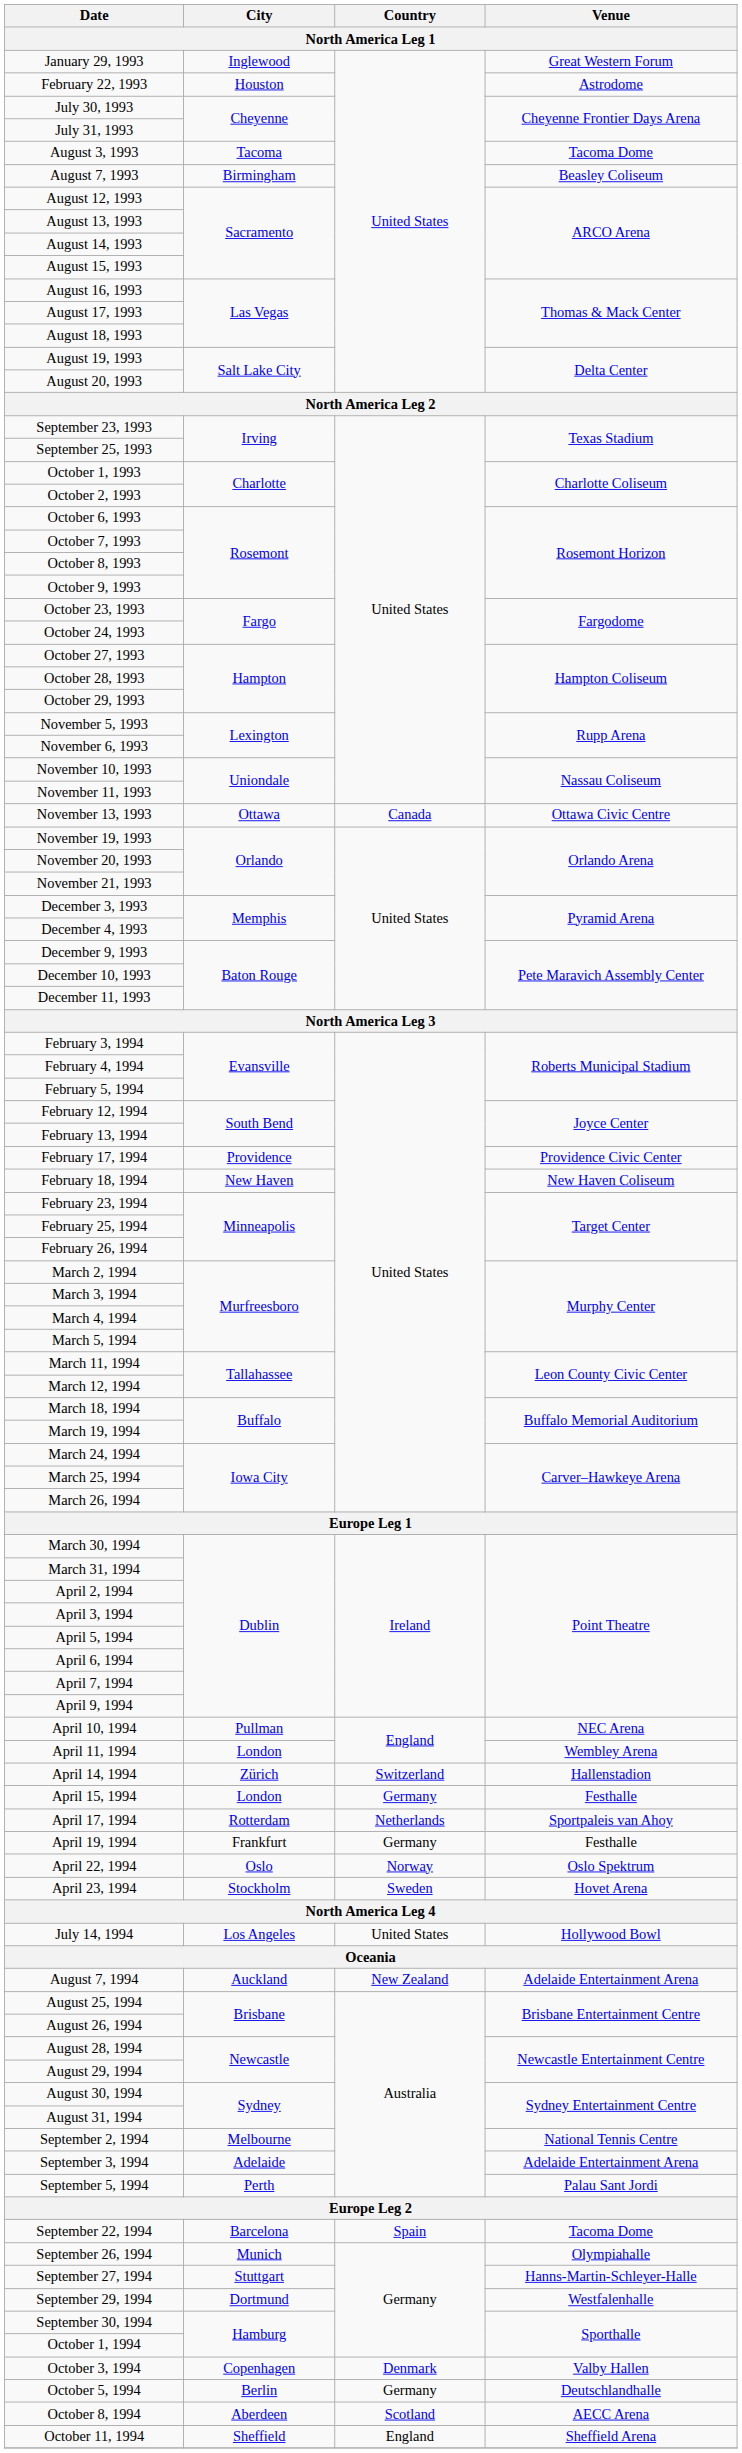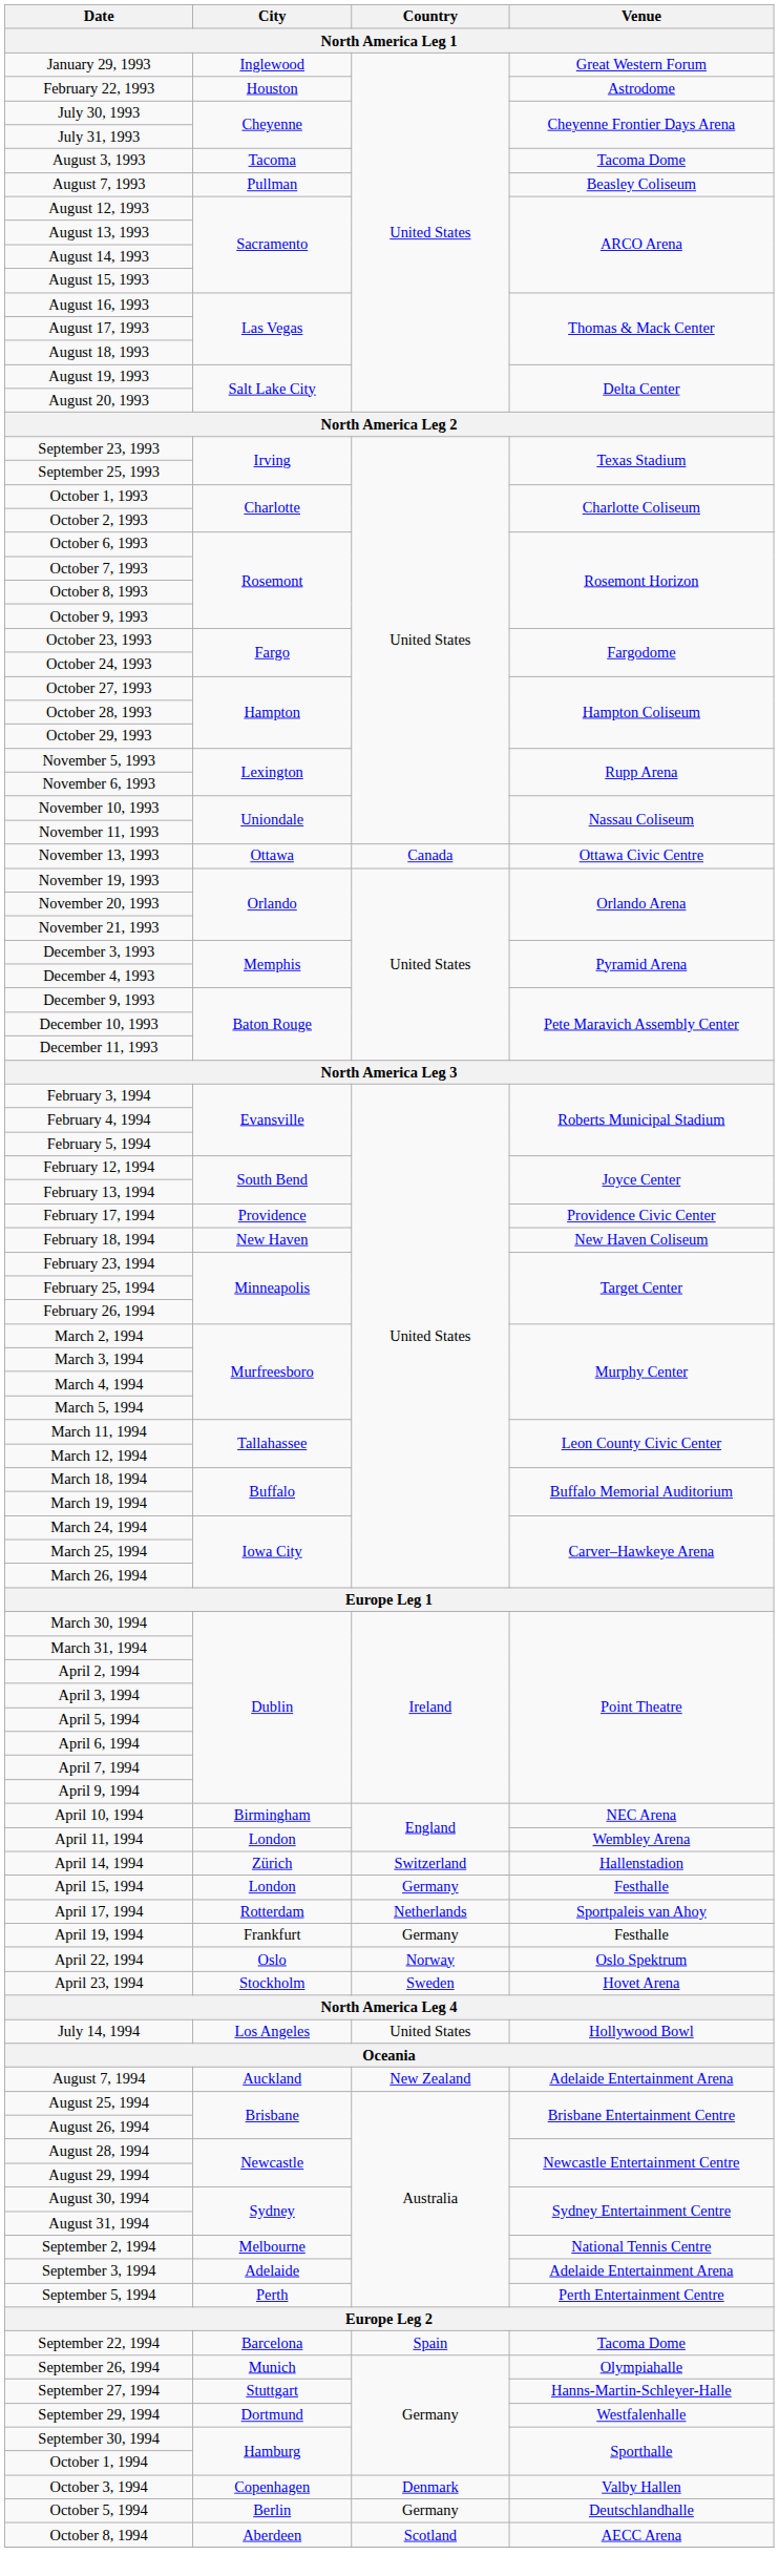 <table class="wikitable" style="text-align:center;">
 <tr>
 <th scope="col" style="width:12em;">Date</th>
 <th scope="col" style="width:10em;">City</th>
 <th scope="col" style="width:10em;">Country</th>
 <th scope="col" style="width:17em;">Venue</th>
 </tr>
 <tr>
 <th scope="row" colspan="4">North America Leg 1</th>
 </tr>
 <tr>
 <td>January 29, 1993</td>
 <td><a href='#'>Inglewood</a></td>
 <td rowspan="15"><a href='#'>United States</a></td>
 <td><a href='#'>Great Western Forum</a></td>
 </tr>
 <tr>
 <td>February 22, 1993</td>
 <td><a href='#'>Houston</a></td>
 <td><a href='#'>Astrodome</a></td>
 </tr>
 <tr>
 <td>July 30, 1993</td>
 <td rowspan="2"><a href='#'>Cheyenne</a></td>
 <td rowspan="2"><a href='#'>Cheyenne Frontier Days Arena</a></td>
 </tr>
 <tr>
 <td>July 31, 1993</td>
 </tr>
 <tr>
 <td>August 3, 1993</td>
 <td><a href='#'>Tacoma</a></td>
 <td><a href='#'>Tacoma Dome</a></td>
 </tr>
 <tr>
 <td>August 7, 1993</td>
-<td><a href='#'>Birmingham</a></td>
+<td><a href='#'>Pullman</a></td>
 <td><a href='#'>Beasley Coliseum</a></td>
 </tr>
 <tr>
 <td>August 12, 1993</td>
 <td rowspan="4"><a href='#'>Sacramento</a></td>
 <td rowspan="4"><a href='#'>ARCO Arena</a></td>
 </tr>
 <tr>
 <td>August 13, 1993</td>
 </tr>
 <tr>
 <td>August 14, 1993</td>
 </tr>
 <tr>
 <td>August 15, 1993</td>
 </tr>
 <tr>
 <td>August 16, 1993</td>
 <td rowspan="3"><a href='#'>Las Vegas</a></td>
 <td rowspan="3"><a href='#'>Thomas & Mack Center</a></td>
 </tr>
 <tr>
 <td>August 17, 1993</td>
 </tr>
 <tr>
 <td>August 18, 1993</td>
 </tr>
 <tr>
 <td>August 19, 1993</td>
 <td rowspan="2"><a href='#'>Salt Lake City</a></td>
 <td rowspan="2"><a href='#'>Delta Center</a></td>
 </tr>
 <tr>
 <td>August 20, 1993</td>
 </tr>
 <tr>
 <th scope="row" colspan="4">North America Leg 2</th>
 </tr>
 <tr>
 <td>September 23, 1993</td>
 <td rowspan="2"><a href='#'>Irving</a></td>
 <td rowspan="17">United States</td>
 <td rowspan="2"><a href='#'>Texas Stadium</a></td>
 </tr>
 <tr>
 <td>September 25, 1993</td>
 </tr>
 <tr>
 <td>October 1, 1993</td>
 <td rowspan="2"><a href='#'>Charlotte</a></td>
 <td rowspan="2"><a href='#'>Charlotte Coliseum</a></td>
 </tr>
 <tr>
 <td>October 2, 1993</td>
 </tr>
 <tr>
 <td>October 6, 1993</td>
 <td rowspan="4"><a href='#'>Rosemont</a></td>
 <td rowspan="4"><a href='#'>Rosemont Horizon</a></td>
 </tr>
 <tr>
 <td>October 7, 1993</td>
 </tr>
 <tr>
 <td>October 8, 1993</td>
 </tr>
 <tr>
 <td>October 9, 1993</td>
 </tr>
 <tr>
 <td>October 23, 1993</td>
 <td rowspan="2"><a href='#'>Fargo</a></td>
 <td rowspan="2"><a href='#'>Fargodome</a></td>
 </tr>
 <tr>
 <td>October 24, 1993</td>
 </tr>
 <tr>
 <td>October 27, 1993</td>
 <td rowspan="3"><a href='#'>Hampton</a></td>
 <td rowspan="3"><a href='#'>Hampton Coliseum</a></td>
 </tr>
 <tr>
 <td>October 28, 1993</td>
 </tr>
 <tr>
 <td>October 29, 1993</td>
 </tr>
 <tr>
 <td>November 5, 1993</td>
 <td rowspan="2"><a href='#'>Lexington</a></td>
 <td rowspan="2"><a href='#'>Rupp Arena</a></td>
 </tr>
 <tr>
 <td>November 6, 1993</td>
 </tr>
 <tr>
 <td>November 10, 1993</td>
 <td rowspan="2"><a href='#'>Uniondale</a></td>
 <td rowspan="2"><a href='#'>Nassau Coliseum</a></td>
 </tr>
 <tr>
 <td>November 11, 1993</td>
 </tr>
 <tr>
 <td>November 13, 1993</td>
 <td><a href='#'>Ottawa</a></td>
 <td><a href='#'>Canada</a></td>
 <td><a href='#'>Ottawa Civic Centre</a></td>
 </tr>
 <tr>
 <td>November 19, 1993</td>
 <td rowspan="3"><a href='#'>Orlando</a></td>
 <td rowspan="8">United States</td>
 <td rowspan="3"><a href='#'>Orlando Arena</a></td>
 </tr>
 <tr>
 <td>November 20, 1993</td>
 </tr>
 <tr>
 <td>November 21, 1993</td>
 </tr>
 <tr>
 <td>December 3, 1993</td>
 <td rowspan="2"><a href='#'>Memphis</a></td>
 <td rowspan="2"><a href='#'>Pyramid Arena</a></td>
 </tr>
 <tr>
 <td>December 4, 1993</td>
 </tr>
 <tr>
 <td>December 9, 1993</td>
 <td rowspan="3"><a href='#'>Baton Rouge</a></td>
 <td rowspan="3"><a href='#'>Pete Maravich Assembly Center</a></td>
 </tr>
 <tr>
 <td>December 10, 1993</td>
 </tr>
 <tr>
 <td>December 11, 1993</td>
 </tr>
 <tr>
 <th scope="row" colspan="4">North America Leg 3</th>
 </tr>
 <tr>
 <td>February 3, 1994</td>
 <td rowspan="3"><a href='#'>Evansville</a></td>
 <td rowspan="21">United States</td>
 <td rowspan="3"><a href='#'>Roberts Municipal Stadium</a></td>
 </tr>
 <tr>
 <td>February 4, 1994</td>
 </tr>
 <tr>
 <td>February 5, 1994</td>
 </tr>
 <tr>
 <td>February 12, 1994</td>
 <td rowspan="2"><a href='#'>South Bend</a></td>
 <td rowspan="2"><a href='#'>Joyce Center</a></td>
 </tr>
 <tr>
 <td>February 13, 1994</td>
 </tr>
 <tr>
 <td>February 17, 1994</td>
 <td><a href='#'>Providence</a></td>
 <td><a href='#'>Providence Civic Center</a></td>
 </tr>
 <tr>
 <td>February 18, 1994</td>
 <td><a href='#'>New Haven</a></td>
 <td><a href='#'>New Haven Coliseum</a></td>
 </tr>
 <tr>
 <td>February 23, 1994</td>
 <td rowspan="3"><a href='#'>Minneapolis</a></td>
 <td rowspan="3"><a href='#'>Target Center</a></td>
 </tr>
 <tr>
 <td>February 25, 1994</td>
 </tr>
 <tr>
 <td>February 26, 1994</td>
 </tr>
 <tr>
 <td>March 2, 1994</td>
 <td rowspan="4"><a href='#'>Murfreesboro</a></td>
 <td rowspan="4"><a href='#'>Murphy Center</a></td>
 </tr>
 <tr>
 <td>March 3, 1994</td>
 </tr>
 <tr>
 <td>March 4, 1994</td>
 </tr>
 <tr>
 <td>March 5, 1994</td>
 </tr>
 <tr>
 <td>March 11, 1994</td>
 <td rowspan="2"><a href='#'>Tallahassee</a></td>
 <td rowspan="2"><a href='#'>Leon County Civic Center</a></td>
 </tr>
 <tr>
 <td>March 12, 1994</td>
 </tr>
 <tr>
 <td>March 18, 1994</td>
 <td rowspan="2"><a href='#'>Buffalo</a></td>
 <td rowspan="2"><a href='#'>Buffalo Memorial Auditorium</a></td>
 </tr>
 <tr>
 <td>March 19, 1994</td>
 </tr>
 <tr>
 <td>March 24, 1994</td>
 <td rowspan="3"><a href='#'>Iowa City</a></td>
 <td rowspan="3"><a href='#'>Carver–Hawkeye Arena</a></td>
 </tr>
 <tr>
 <td>March 25, 1994</td>
 </tr>
 <tr>
 <td>March 26, 1994</td>
 </tr>
 <tr>
 <th scope="row" colspan="4">Europe Leg 1</th>
 </tr>
 <tr>
 <td>March 30, 1994</td>
 <td rowspan="8"><a href='#'>Dublin</a></td>
 <td rowspan="8"><a href='#'>Ireland</a></td>
 <td rowspan="8"><a href='#'>Point Theatre</a></td>
 </tr>
 <tr>
 <td>March 31, 1994</td>
 </tr>
 <tr>
 <td>April 2, 1994</td>
 </tr>
 <tr>
 <td>April 3, 1994</td>
 </tr>
 <tr>
 <td>April 5, 1994</td>
 </tr>
 <tr>
 <td>April 6, 1994</td>
 </tr>
 <tr>
 <td>April 7, 1994</td>
 </tr>
 <tr>
 <td>April 9, 1994</td>
 </tr>
 <tr>
 <td>April 10, 1994</td>
-<td><a href='#'>Pullman</a></td>
+<td><a href='#'>Birmingham</a></td>
 <td rowspan="2"><a href='#'>England</a></td>
 <td><a href='#'>NEC Arena</a></td>
 </tr>
 <tr>
 <td>April 11, 1994</td>
 <td><a href='#'>London</a></td>
 <td><a href='#'>Wembley Arena</a></td>
 </tr>
 <tr>
 <td>April 14, 1994</td>
 <td><a href='#'>Zürich</a></td>
 <td><a href='#'>Switzerland</a></td>
 <td><a href='#'>Hallenstadion</a></td>
 </tr>
 <tr>
 <td>April 15, 1994</td>
 <td><a href='#'>London</a></td>
 <td><a href='#'>Germany</a></td>
 <td><a href='#'>Festhalle</a></td>
 </tr>
 <tr>
 <td>April 17, 1994</td>
 <td><a href='#'>Rotterdam</a></td>
 <td><a href='#'>Netherlands</a></td>
 <td><a href='#'>Sportpaleis van Ahoy</a></td>
 </tr>
 <tr>
 <td>April 19, 1994</td>
 <td>Frankfurt</td>
 <td>Germany</td>
 <td>Festhalle</td>
 </tr>
 <tr>
 <td>April 22, 1994</td>
 <td><a href='#'>Oslo</a></td>
 <td><a href='#'>Norway</a></td>
 <td><a href='#'>Oslo Spektrum</a></td>
 </tr>
 <tr>
 <td>April 23, 1994</td>
 <td><a href='#'>Stockholm</a></td>
 <td><a href='#'>Sweden</a></td>
 <td><a href='#'>Hovet Arena</a></td>
 </tr>
 <tr>
 <th scope="row" colspan="4">North America Leg 4</th>
 </tr>
 <tr>
 <td>July 14, 1994</td>
 <td><a href='#'>Los Angeles</a></td>
 <td>United States</td>
 <td><a href='#'>Hollywood Bowl</a></td>
 </tr>
 <tr>
 <th scope="row" colspan="4">Oceania</th>
 </tr>
 <tr>
 <td>August 7, 1994</td>
 <td><a href='#'>Auckland</a></td>
 <td><a href='#'>New Zealand</a></td>
 <td><a href='#'>Adelaide Entertainment Arena</a></td>
 </tr>
 <tr>
 <td>August 25, 1994</td>
 <td rowspan="2"><a href='#'>Brisbane</a></td>
 <td rowspan="9">Australia</td>
 <td rowspan="2"><a href='#'>Brisbane Entertainment Centre</a></td>
 </tr>
 <tr>
 <td>August 26, 1994</td>
 </tr>
 <tr>
 <td>August 28, 1994</td>
 <td rowspan="2"><a href='#'>Newcastle</a></td>
 <td rowspan="2"><a href='#'>Newcastle Entertainment Centre</a></td>
 </tr>
 <tr>
 <td>August 29, 1994</td>
 </tr>
 <tr>
 <td>August 30, 1994</td>
 <td rowspan="2"><a href='#'>Sydney</a></td>
 <td rowspan="2"><a href='#'>Sydney Entertainment Centre</a></td>
 </tr>
 <tr>
 <td>August 31, 1994</td>
 </tr>
 <tr>
 <td>September 2, 1994</td>
 <td><a href='#'>Melbourne</a></td>
 <td><a href='#'>National Tennis Centre</a></td>
 </tr>
 <tr>
 <td>September 3, 1994</td>
 <td><a href='#'>Adelaide</a></td>
 <td><a href='#'>Adelaide Entertainment Arena</a></td>
 </tr>
 <tr>
 <td>September 5, 1994</td>
 <td><a href='#'>Perth</a></td>
-<td><a href='#'>Palau Sant Jordi</a></td>
+<td><a href='#'>Perth Entertainment Centre</a></td>
 </tr>
 <tr>
 <th scope="row" colspan="4">Europe Leg 2</th>
 </tr>
 <tr>
 <td>September 22, 1994</td>
 <td><a href='#'>Barcelona</a></td>
 <td><a href='#'>Spain</a></td>
 <td><a href='#'>Tacoma Dome</a></td>
 </tr>
 <tr>
 <td>September 26, 1994</td>
 <td><a href='#'>Munich</a></td>
 <td rowspan="5">Germany</td>
 <td><a href='#'>Olympiahalle</a></td>
 </tr>
 <tr>
 <td>September 27, 1994</td>
 <td><a href='#'>Stuttgart</a></td>
 <td><a href='#'>Hanns-Martin-Schleyer-Halle</a></td>
 </tr>
 <tr>
 <td>September 29, 1994</td>
 <td><a href='#'>Dortmund</a></td>
 <td><a href='#'>Westfalenhalle</a></td>
 </tr>
 <tr>
 <td>September 30, 1994</td>
 <td rowspan="2"><a href='#'>Hamburg</a></td>
 <td rowspan="2"><a href='#'>Sporthalle</a></td>
 </tr>
 <tr>
 <td>October 1, 1994</td>
 </tr>
 <tr>
 <td>October 3, 1994</td>
 <td><a href='#'>Copenhagen</a></td>
 <td><a href='#'>Denmark</a></td>
 <td><a href='#'>Valby Hallen</a></td>
 </tr>
 <tr>
 <td>October 5, 1994</td>
 <td><a href='#'>Berlin</a></td>
 <td>Germany</td>
 <td><a href='#'>Deutschlandhalle</a></td>
 </tr>
 <tr>
 <td>October 8, 1994</td>
 <td><a href='#'>Aberdeen</a></td>
 <td><a href='#'>Scotland</a></td>
 <td><a href='#'>AECC Arena</a></td>
 </tr>
 <tr>
-<td>October 11, 1994</td>
-<td><a href='#'>Sheffield</a></td>
-<td>England</td>
-<td><a href='#'>Sheffield Arena</a></td>
-</tr>
-<tr>
 </tr>
 </table>
